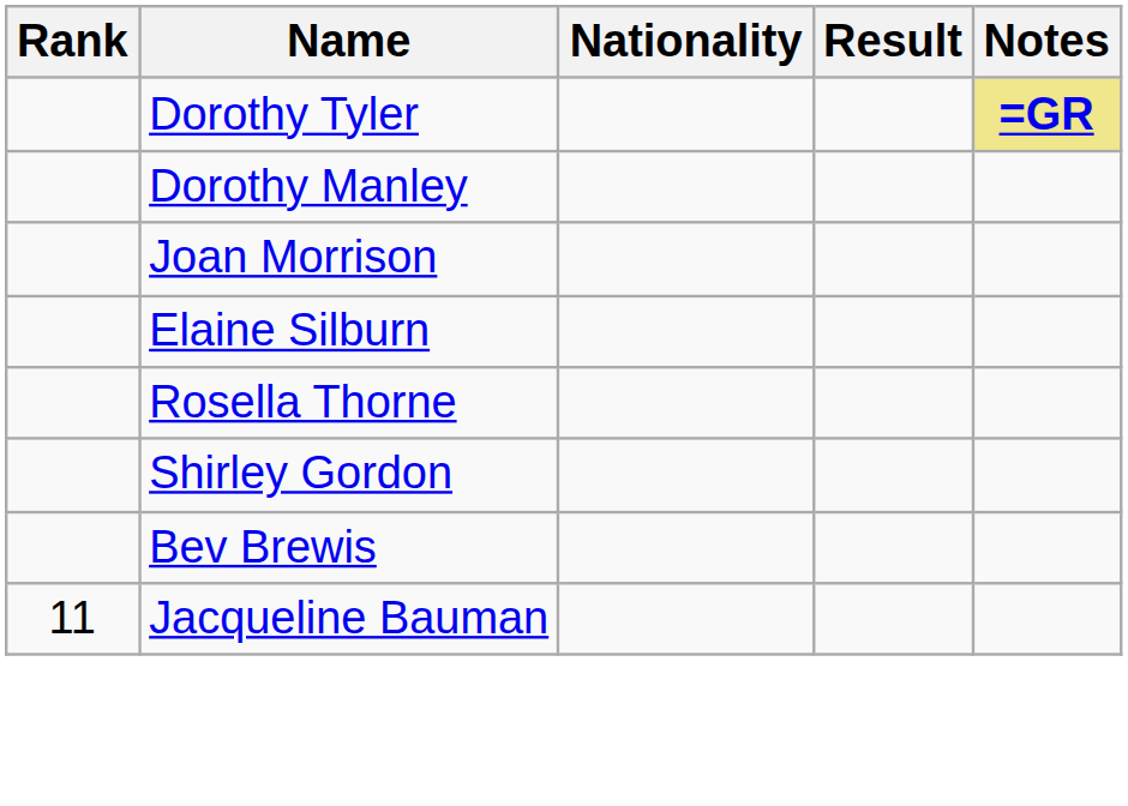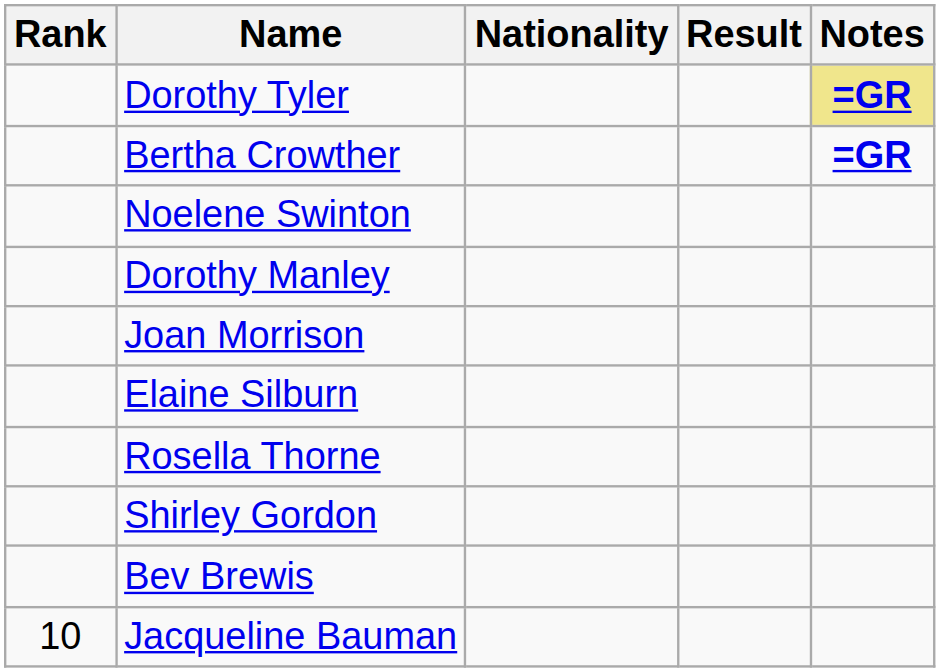 <table class="wikitable sortable" style=" text-align:center">
 <tr>
 <th>Rank</th>
 <th>Name</th>
 <th>Nationality</th>
 <th>Result</th>
 <th>Notes</th>
 </tr>
 <tr>
 <td></td>
 <td align=left><a href='#'>Dorothy Tyler</a></td>
 <td align=left></td>
 <td></td>
 <td style="background: khaki;"><strong><a href='#'>=GR</a></strong></td>
+</tr>
+<tr>
+<td></td>
+<td align=left><a href='#'>Bertha Crowther</a></td>
+<td align=left></td>
+<td></td>
+<td><strong><a href='#'>=GR</a></strong></td>
+</tr>
+<tr>
+<td></td>
+<td align=left><a href='#'>Noelene Swinton</a></td>
+<td align=left></td>
+<td></td>
+<td></td>
 </tr>
 <tr>
 <td></td>
 <td align=left><a href='#'>Dorothy Manley</a></td>
 <td align=left></td>
 <td></td>
 <td></td>
 </tr>
 <tr>
 <td></td>
 <td align=left><a href='#'>Joan Morrison</a></td>
 <td align="left"></td>
 <td></td>
 <td></td>
 </tr>
 <tr>
 <td></td>
 <td align=left><a href='#'>Elaine Silburn</a></td>
 <td align=left></td>
 <td></td>
 <td></td>
 </tr>
 <tr>
 <td></td>
 <td align=left><a href='#'>Rosella Thorne</a></td>
 <td align=left></td>
 <td></td>
 <td></td>
 </tr>
 <tr>
 <td></td>
 <td align=left><a href='#'>Shirley Gordon</a></td>
 <td align=left></td>
 <td></td>
 <td></td>
 </tr>
 <tr>
 <td></td>
 <td align=left><a href='#'>Bev Brewis</a></td>
 <td align=left></td>
 <td></td>
 <td></td>
 </tr>
 <tr>
-<td>11</td>
+<td>10</td>
 <td align=left><a href='#'>Jacqueline Bauman</a></td>
 <td align=left></td>
 <td></td>
 <td></td>
 </tr>
 </table>
